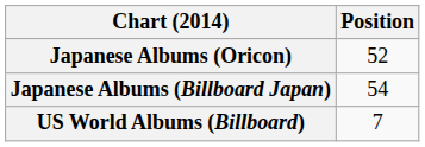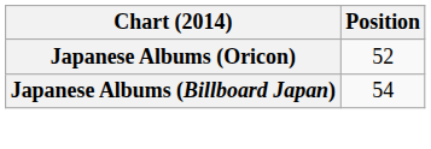 <table class="wikitable sortable plainrowheaders" style="text-align:center">
 <tr>
 <th scope="col">Chart (2014)</th>
 <th scope="col">Position</th>
 </tr>
 <tr>
 <th scope="row">Japanese Albums (Oricon)</th>
 <td>52</td>
 </tr>
 <tr>
 <th scope="row">Japanese Albums (<em>Billboard Japan</em>)</th>
 <td>54</td>
 </tr>
-<tr>
-<th scope="row">US World Albums (<em>Billboard</em>)</th>
-<td>7</td>
-</tr>
 </table>
